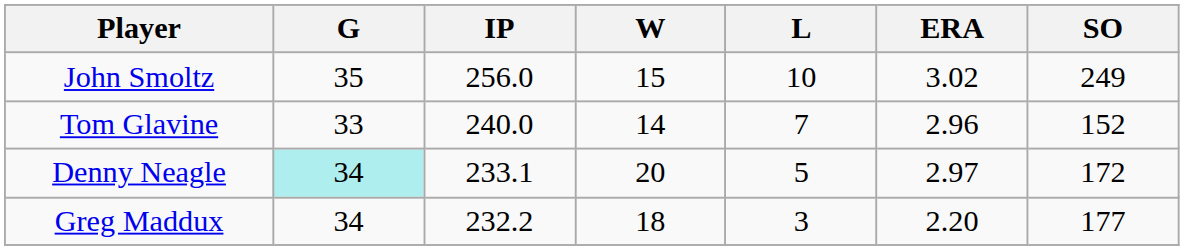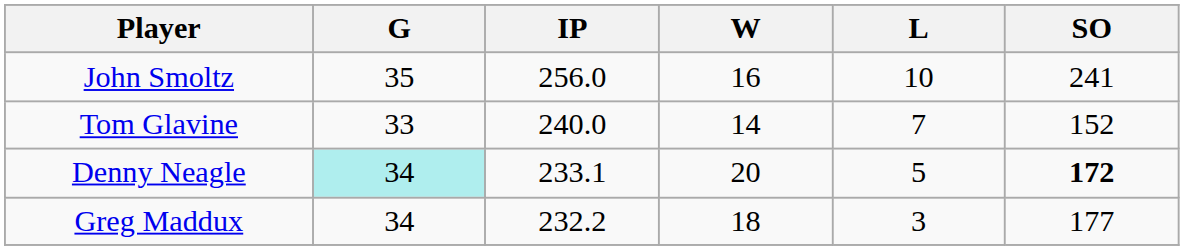 <table class="wikitable sortable">
 <tr>
 <th bgcolor="#DDDDFF" width="16%">Player</th>
 <th bgcolor="#DDDDFF" width="9%">G</th>
 <th bgcolor="#DDDDFF" width="9%">IP</th>
 <th bgcolor="#DDDDFF" width="9%">W</th>
 <th bgcolor="#DDDDFF" width="9%">L</th>
-<th bgcolor="#DDDDFF" width="9%">ERA</th>
 <th bgcolor="#DDDDFF" width="9%">SO</th>
 </tr>
 <tr align="center">
 <td><a href='#'>John Smoltz</a></td>
 <td>35</td>
 <td>256.0</td>
-<td>15</td>
+<td>16</td>
 <td>10</td>
-<td>3.02</td>
-<td>249</td>
+<td>241</td>
 </tr>
 <tr align="center">
 <td><a href='#'>Tom Glavine</a></td>
 <td>33</td>
 <td>240.0</td>
 <td>14</td>
 <td>7</td>
-<td>2.96</td>
 <td>152</td>
 </tr>
 <tr align="center">
 <td><a href='#'>Denny Neagle</a></td>
 <td style="background: paleturquoise;">34</td>
 <td>233.1</td>
 <td>20</td>
 <td>5</td>
-<td>2.97</td>
-<td>172</td>
+<td><strong>172</strong></td>
 </tr>
 <tr align="center">
 <td><a href='#'>Greg Maddux</a></td>
 <td>34</td>
 <td>232.2</td>
 <td>18</td>
 <td>3</td>
-<td>2.20</td>
 <td>177</td>
 </tr>
 </table>
